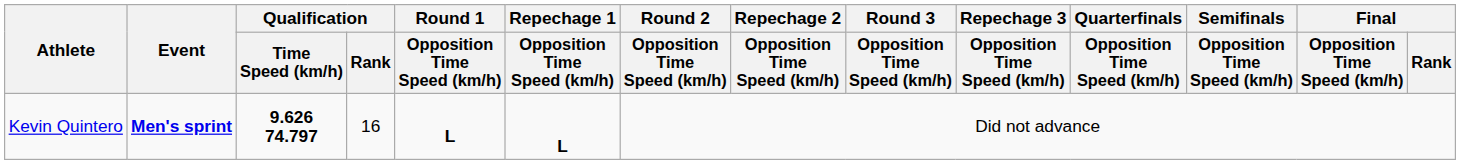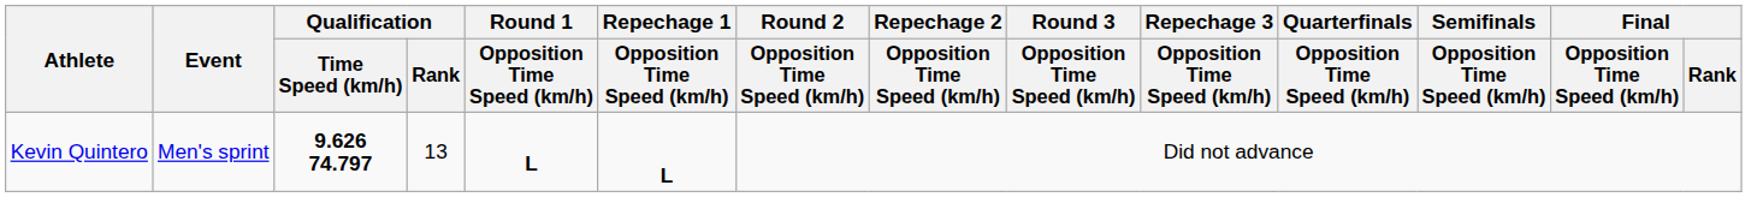 <table class="wikitable" style="font-size:90%">
 <tr>
 <th rowspan=2>Athlete</th>
 <th rowspan=2>Event</th>
 <th colspan=2>Qualification</th>
 <th>Round 1</th>
 <th>Repechage 1</th>
 <th>Round 2</th>
 <th>Repechage 2</th>
 <th>Round 3</th>
 <th>Repechage 3</th>
 <th>Quarterfinals</th>
 <th>Semifinals</th>
 <th colspan=2>Final</th>
 </tr>
 <tr style="font-size:95%">
 <th>Time<br>Speed (km/h)</th>
 <th>Rank</th>
 <th>Opposition<br>Time<br>Speed (km/h)</th>
 <th>Opposition<br>Time<br>Speed (km/h)</th>
 <th>Opposition<br>Time<br>Speed (km/h)</th>
 <th>Opposition<br>Time<br>Speed (km/h)</th>
 <th>Opposition<br>Time<br>Speed (km/h)</th>
 <th>Opposition<br>Time<br>Speed (km/h)</th>
 <th>Opposition<br>Time<br>Speed (km/h)</th>
 <th>Opposition<br>Time<br>Speed (km/h)</th>
 <th>Opposition<br>Time<br>Speed (km/h)</th>
 <th>Rank</th>
 </tr>
 <tr align=center>
 <td align=left><a href='#'>Kevin Quintero</a></td>
-<td align=left><strong><a href='#'>Men's sprint</a></strong></td>
+<td align=left><a href='#'>Men's sprint</a></td>
 <td><strong>9.626<br>74.797</strong></td>
-<td>16</td>
+<td>13</td>
 <td><br><strong>L</strong></td>
 <td><br><br><strong>L</strong></td>
 <td colspan="8">Did not advance</td>
 </tr>
 </table>
